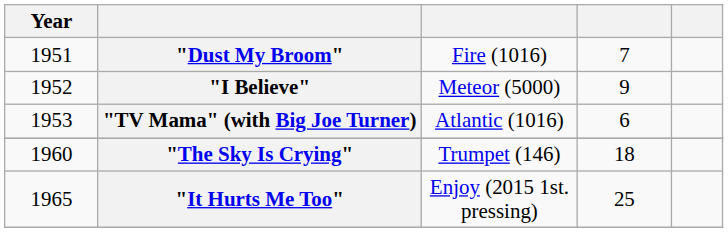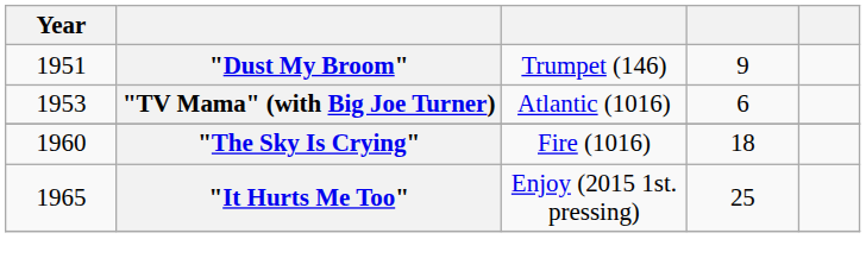 <table class="wikitable plainrowheaders" style="text-align:center;">
 <tr>
 <th scope="col" style="width: 4em;">Year</th>
 <th scope="col" style="max-width: 35em;"></th>
 <th scope="col" style="width: 7em;"></th>
 <th scope="col" style="width: 4em;"></th>
 <th scope="col" style="width: 2em;"></th>
 </tr>
 <tr>
 <td>1951</td>
 <th scope="row">"<a href='#'>Dust My Broom</a>"</th>
-<td><a href='#'>Fire</a> (1016)</td>
-<td>7</td>
-<td></td>
-</tr>
-<tr>
-<td>1952</td>
-<th scope="row">"I Believe"</th>
-<td><a href='#'>Meteor</a> (5000)</td>
+<td><a href='#'>Trumpet</a> (146)</td>
 <td>9</td>
 <td></td>
 </tr>
 <tr>
 <td>1953</td>
 <th scope="row">"TV Mama" (with <a href='#'>Big Joe Turner</a>)</th>
 <td><a href='#'>Atlantic</a> (1016)</td>
 <td>6</td>
 <td></td>
 </tr>
 <tr>
 </tr>
 <tr>
 <td>1960</td>
 <th scope="row">"<a href='#'>The Sky Is Crying</a>"</th>
-<td><a href='#'>Trumpet</a> (146)</td>
+<td><a href='#'>Fire</a> (1016)</td>
 <td>18</td>
 <td></td>
 </tr>
 <tr>
 <td>1965</td>
 <th scope="row">"<a href='#'>It Hurts Me Too</a>"</th>
 <td><a href='#'>Enjoy</a> (2015 1st. pressing)</td>
 <td>25</td>
 <td></td>
 </tr>
 <tr>
 </tr>
 </table>
